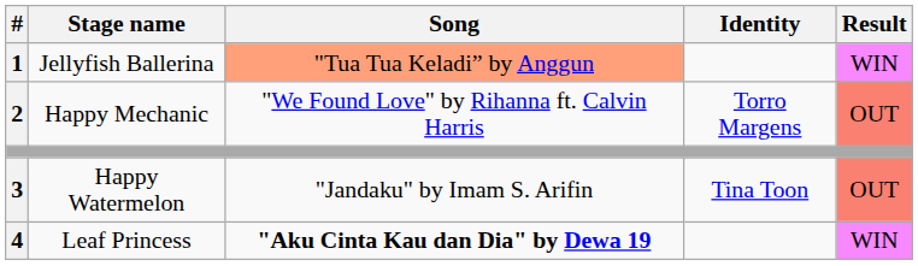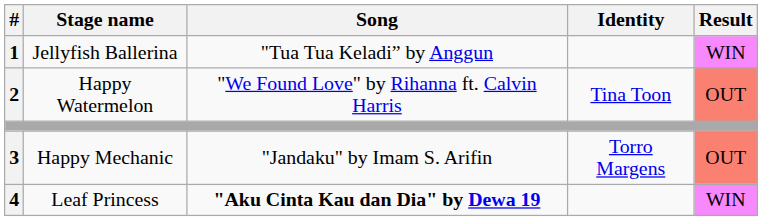 <table class="wikitable plainrowheaders" style="text-align: center;">
 <tr>
 <th>#</th>
 <th>Stage name</th>
 <th>Song</th>
 <th>Identity</th>
 <th>Result</th>
 </tr>
 <tr>
 <th>1</th>
 <td>Jellyfish Ballerina</td>
-<td style="background: lightsalmon;">"Tua Tua Keladi” by <a href='#'>Anggun</a></td>
+<td>"Tua Tua Keladi” by <a href='#'>Anggun</a></td>
 <td></td>
 <td bgcolor="F888FD">WIN</td>
 </tr>
 <tr>
 <th>2</th>
-<td>Happy Mechanic</td>
+<td>Happy Watermelon</td>
 <td>"<a href='#'>We Found Love</a>" by <a href='#'>Rihanna</a> ft. <a href='#'>Calvin Harris</a></td>
-<td><a href='#'>Torro Margens</a></td>
+<td><a href='#'>Tina Toon</a></td>
 <td bgcolor="salmon">OUT</td>
 </tr>
 <tr>
 <th colspan="5" style="background:darkgrey"></th>
 </tr>
 <tr>
 <th>3</th>
-<td>Happy Watermelon</td>
+<td>Happy Mechanic</td>
 <td>"Jandaku" by Imam S. Arifin</td>
-<td><a href='#'>Tina Toon</a></td>
+<td><a href='#'>Torro Margens</a></td>
 <td bgcolor="salmon">OUT</td>
 </tr>
 <tr>
 <th>4</th>
 <td>Leaf Princess</td>
 <td><strong>"Aku Cinta Kau dan Dia" by <a href='#'>Dewa 19</a></strong></td>
 <td></td>
 <td bgcolor="F888FD">WIN</td>
 </tr>
 </table>
